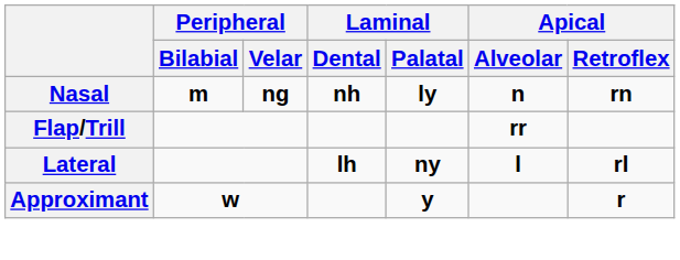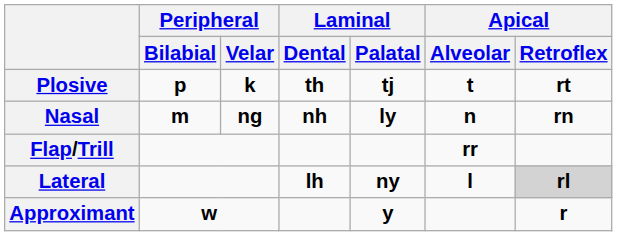 <table class="wikitable" style="text-align:center">
 <tr>
 <th rowspan="2"></th>
 <th colspan="2"><a href='#'>Peripheral</a></th>
 <th colspan="2"><a href='#'>Laminal</a></th>
 <th colspan="2"><a href='#'>Apical</a></th>
 </tr>
 <tr>
 <th><a href='#'>Bilabial</a></th>
 <th><a href='#'>Velar</a></th>
 <th><a href='#'>Dental</a></th>
 <th><a href='#'>Palatal</a></th>
 <th><a href='#'>Alveolar</a></th>
 <th><a href='#'>Retroflex</a></th>
+</tr>
+<tr>
+<th><a href='#'>Plosive</a></th>
+<td><strong>p</strong> </td>
+<td><strong>k</strong> </td>
+<td><strong>th</strong> </td>
+<td><strong>tj</strong> </td>
+<td><strong>t</strong> </td>
+<td><strong>rt</strong> </td>
 </tr>
 <tr>
 <th><a href='#'>Nasal</a></th>
 <td><strong>m</strong> </td>
 <td><strong>ng</strong> </td>
 <td><strong>nh</strong> </td>
 <td><strong>ly</strong> </td>
 <td><strong>n</strong> </td>
 <td><strong>rn</strong> </td>
 </tr>
 <tr>
 <th><a href='#'>Flap</a>/<a href='#'>Trill</a></th>
 <td colspan="2"></td>
 <td></td>
 <td></td>
 <td><strong>rr</strong> </td>
 <td></td>
 </tr>
 <tr>
 <th><a href='#'>Lateral</a></th>
 <td colspan="2"></td>
 <td><strong>lh</strong> </td>
 <td><strong>ny</strong> </td>
 <td><strong>l</strong> </td>
-<td><strong>rl</strong> </td>
+<td style="background: lightgrey;"><strong>rl</strong> </td>
 </tr>
 <tr>
 <th><a href='#'>Approximant</a></th>
 <td colspan="2"><strong>w</strong> </td>
 <td></td>
 <td><strong>y</strong> </td>
 <td></td>
 <td><strong>r</strong> </td>
 </tr>
 </table>
